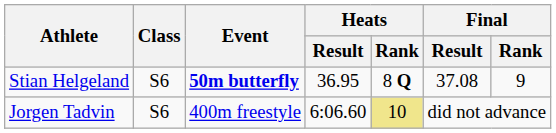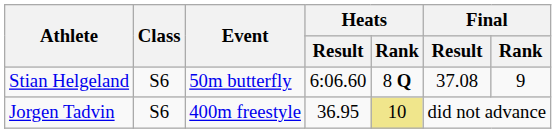 <table class=wikitable style="font-size:90%">
 <tr>
 <th rowspan="2">Athlete</th>
 <th rowspan="2">Class</th>
 <th rowspan="2">Event</th>
 <th colspan="2">Heats</th>
 <th colspan="2">Final</th>
 </tr>
 <tr>
 <th>Result</th>
 <th>Rank</th>
 <th>Result</th>
 <th>Rank</th>
 </tr>
 <tr>
 <td><a href='#'>Stian Helgeland</a></td>
 <td style="text-align:center;">S6</td>
-<td><strong><a href='#'>50m butterfly</a></strong></td>
-<td style="text-align:center;">36.95</td>
+<td><a href='#'>50m butterfly</a></td>
+<td style="text-align:center;">6:06.60</td>
 <td style="text-align:center;">8 <strong>Q</strong></td>
 <td style="text-align:center;">37.08</td>
 <td style="text-align:center;">9</td>
 </tr>
 <tr>
 <td><a href='#'>Jorgen Tadvin</a></td>
 <td style="text-align:center;">S6</td>
 <td><a href='#'>400m freestyle</a></td>
-<td style="text-align:center;">6:06.60</td>
+<td style="text-align:center;">36.95</td>
 <td style="background: khaki; text-align:center;">10</td>
 <td style="text-align:center;" colspan="2">did not advance</td>
 </tr>
 </table>
